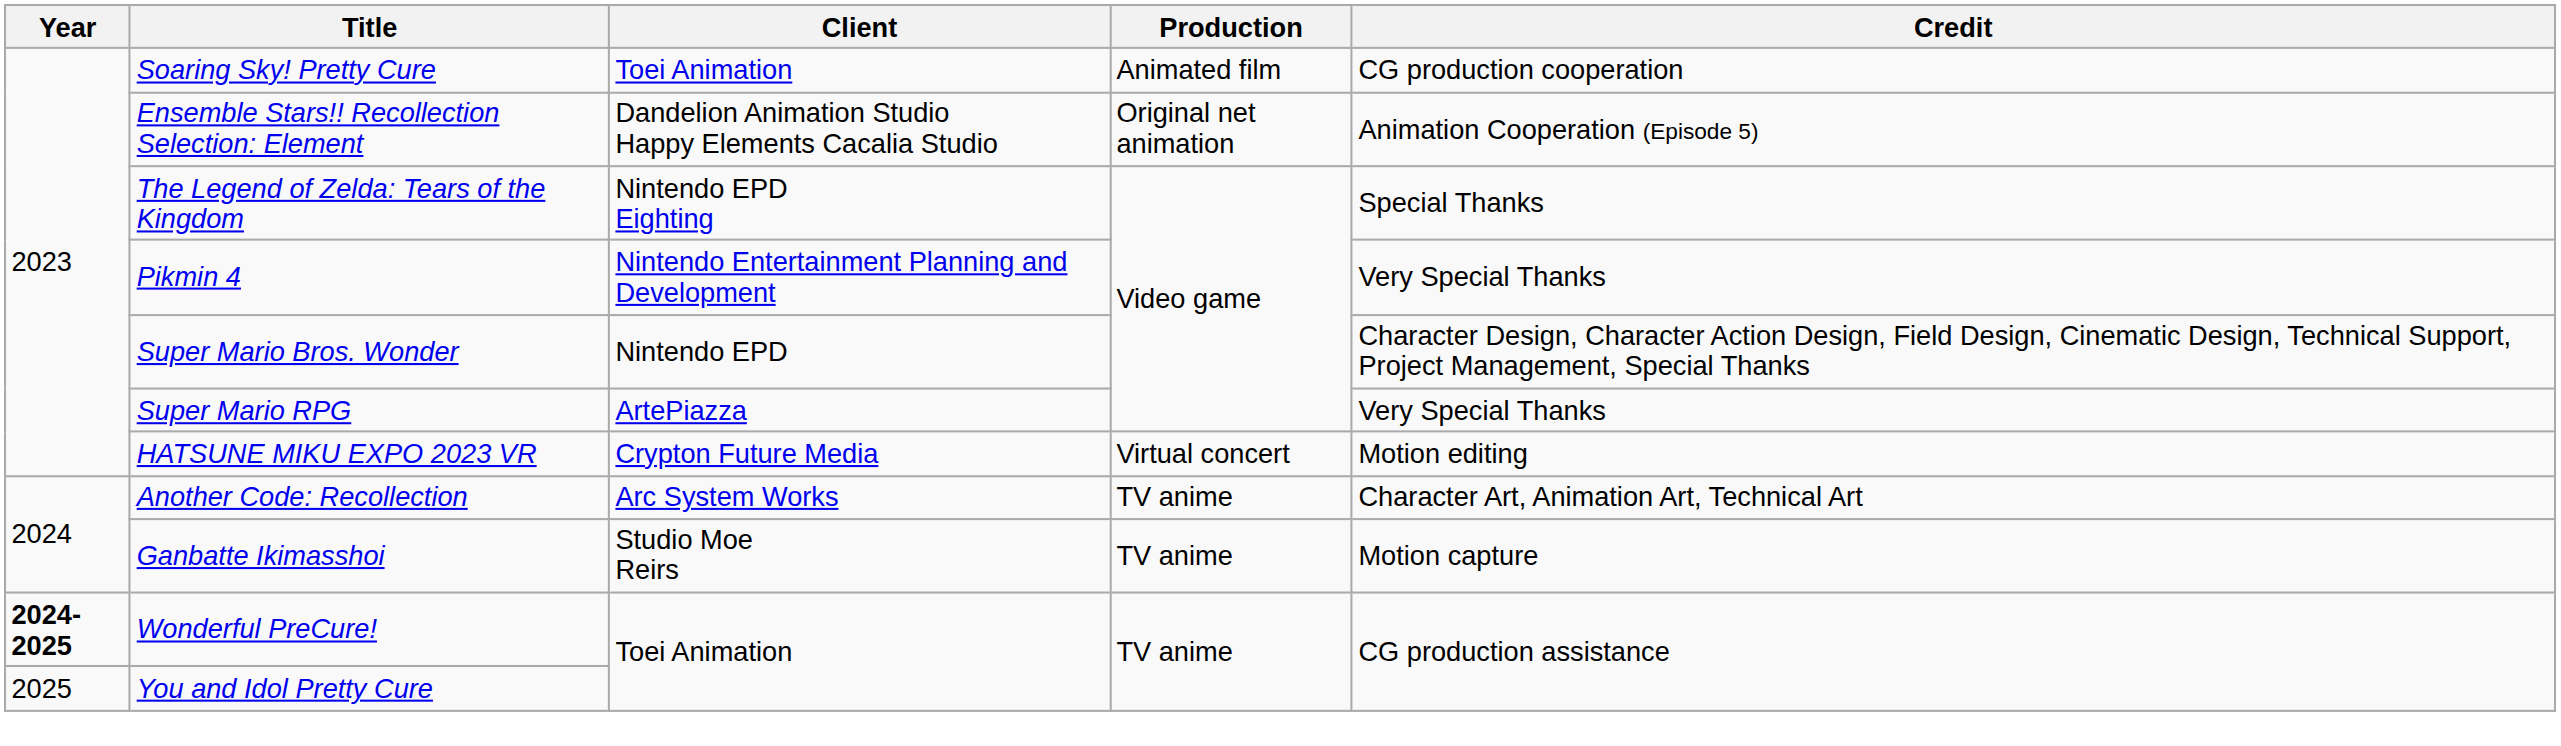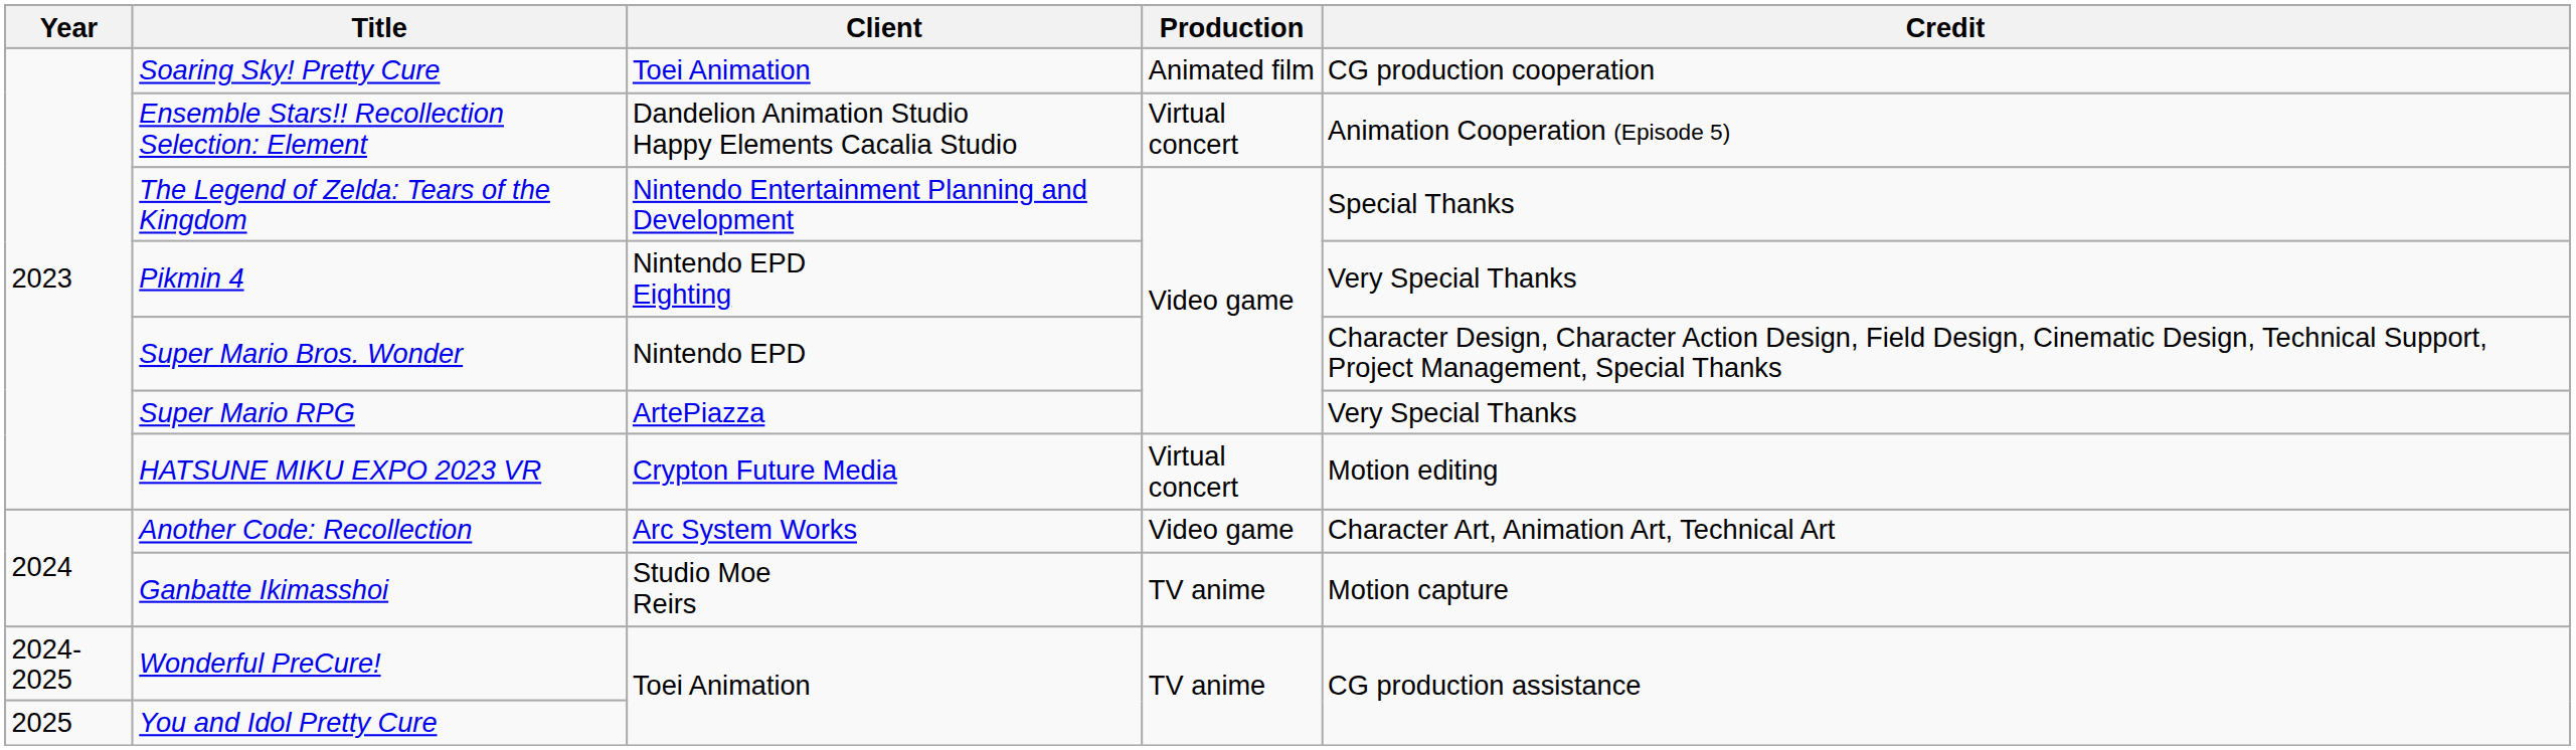 <table role="presentation" class="wikitable mw-collapsible" style="font-size:smaller;">
 <tr>
 <th>Year</th>
 <th>Title</th>
 <th>Client</th>
 <th>Production</th>
 <th>Credit</th>
 </tr>
 <tr>
 <td rowspan="7">2023</td>
 <td><em><a href='#'>Soaring Sky! Pretty Cure</a></em></td>
 <td><a href='#'>Toei Animation</a></td>
 <td>Animated film</td>
 <td>CG production cooperation</td>
 </tr>
 <tr>
 <td><em><a href='#'>Ensemble Stars!! Recollection Selection: Element</a></em></td>
 <td>Dandelion Animation Studio<br>Happy Elements Cacalia Studio</td>
-<td>Original net animation</td>
+<td>Virtual concert</td>
 <td>Animation Cooperation <small>(Episode 5)</small></td>
 </tr>
 <tr>
 <td><em><a href='#'>The Legend of Zelda: Tears of the Kingdom</a></em></td>
-<td>Nintendo EPD<br><a href='#'>Eighting</a></td>
+<td><a href='#'>Nintendo Entertainment Planning and Development</a></td>
 <td rowspan="4">Video game</td>
 <td>Special Thanks</td>
 </tr>
 <tr>
 <td><em><a href='#'>Pikmin 4</a></em></td>
-<td><a href='#'>Nintendo Entertainment Planning and Development</a></td>
+<td>Nintendo EPD<br><a href='#'>Eighting</a></td>
 <td>Very Special Thanks</td>
 </tr>
 <tr>
 <td><em><a href='#'>Super Mario Bros. Wonder</a></em></td>
 <td>Nintendo EPD</td>
 <td>Character Design, Character Action Design, Field Design, Cinematic Design, Technical Support, Project Management, Special Thanks</td>
 </tr>
 <tr>
 <td><em><a href='#'>Super Mario RPG</a></em></td>
 <td><a href='#'>ArtePiazza</a></td>
 <td>Very Special Thanks</td>
 </tr>
 <tr>
 <td><em><a href='#'>HATSUNE MIKU EXPO 2023 VR</a></em></td>
 <td><a href='#'>Crypton Future Media</a></td>
 <td>Virtual concert</td>
 <td>Motion editing</td>
 </tr>
 <tr>
 <td rowspan="2">2024</td>
 <td><em><a href='#'>Another Code: Recollection</a></em></td>
 <td><a href='#'>Arc System Works</a></td>
-<td>TV anime</td>
+<td>Video game</td>
 <td>Character Art, Animation Art, Technical Art</td>
 </tr>
 <tr>
 <td><em><a href='#'>Ganbatte Ikimasshoi</a></em></td>
 <td>Studio Moe<br>Reirs</td>
 <td>TV anime</td>
 <td>Motion capture</td>
 </tr>
 <tr>
-<td><strong>2024-2025</strong></td>
+<td>2024-2025</td>
 <td><em><a href='#'>Wonderful PreCure!</a></em></td>
 <td rowspan="2">Toei Animation</td>
 <td rowspan="2">TV anime</td>
 <td rowspan="2">CG production assistance</td>
 </tr>
 <tr>
 <td>2025</td>
 <td><em><a href='#'>You and Idol Pretty Cure</a></em></td>
 </tr>
 </table>
